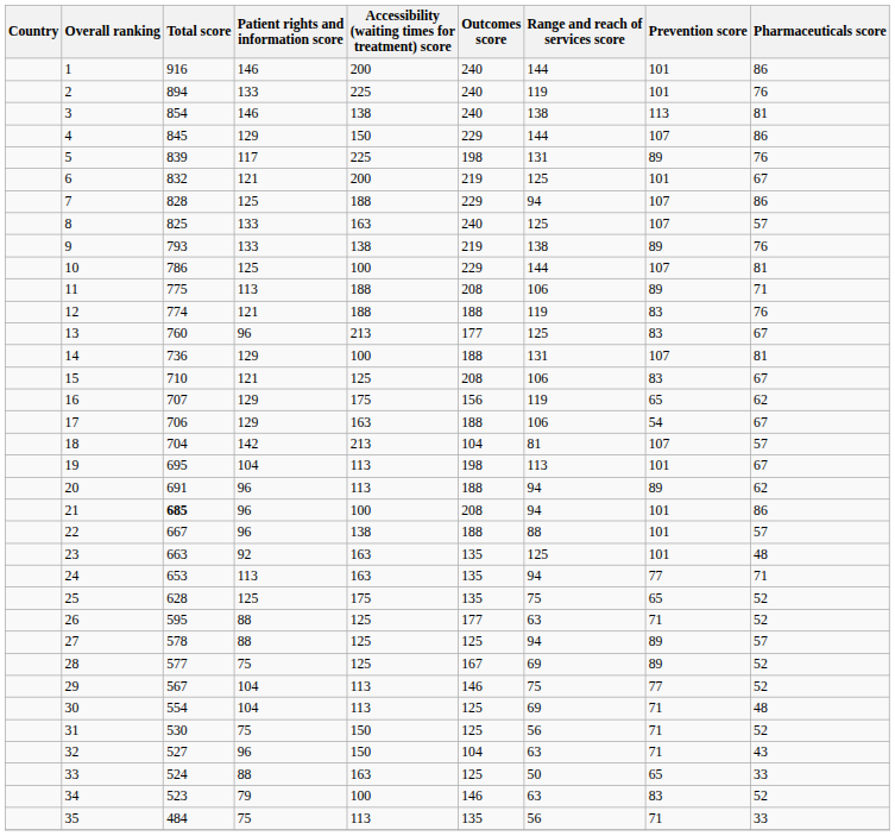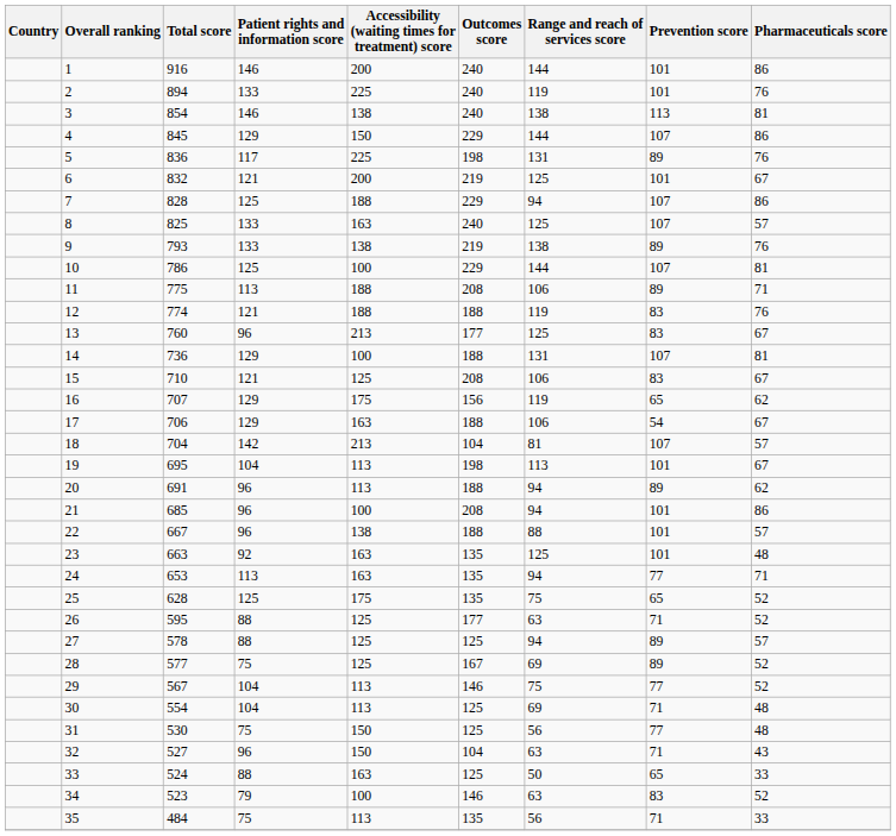 <table class="wikitable sortable">
 <tr>
 <th>Country</th>
 <th>Overall ranking</th>
 <th>Total score</th>
 <th>Patient rights and<br> information score</th>
 <th>Accessibility<br> (waiting times for<br> treatment) score</th>
 <th>Outcomes<br> score</th>
 <th>Range and reach of<br> services score</th>
 <th>Prevention score</th>
 <th>Pharmaceuticals score</th>
 </tr>
 <tr>
 <td></td>
 <td>1</td>
 <td>916</td>
 <td>146</td>
 <td>200</td>
 <td>240</td>
 <td>144</td>
 <td>101</td>
 <td>86</td>
 </tr>
 <tr>
 <td></td>
 <td>2</td>
 <td>894</td>
 <td>133</td>
 <td>225</td>
 <td>240</td>
 <td>119</td>
 <td>101</td>
 <td>76</td>
 </tr>
 <tr>
 <td></td>
 <td>3</td>
 <td>854</td>
 <td>146</td>
 <td>138</td>
 <td>240</td>
 <td>138</td>
 <td>113</td>
 <td>81</td>
 </tr>
 <tr>
 <td></td>
 <td>4</td>
 <td>845</td>
 <td>129</td>
 <td>150</td>
 <td>229</td>
 <td>144</td>
 <td>107</td>
 <td>86</td>
 </tr>
 <tr>
 <td></td>
 <td>5</td>
-<td>839</td>
+<td>836</td>
 <td>117</td>
 <td>225</td>
 <td>198</td>
 <td>131</td>
 <td>89</td>
 <td>76</td>
 </tr>
 <tr>
 <td></td>
 <td>6</td>
 <td>832</td>
 <td>121</td>
 <td>200</td>
 <td>219</td>
 <td>125</td>
 <td>101</td>
 <td>67</td>
 </tr>
 <tr>
 <td></td>
 <td>7</td>
 <td>828</td>
 <td>125</td>
 <td>188</td>
 <td>229</td>
 <td>94</td>
 <td>107</td>
 <td>86</td>
 </tr>
 <tr>
 <td></td>
 <td>8</td>
 <td>825</td>
 <td>133</td>
 <td>163</td>
 <td>240</td>
 <td>125</td>
 <td>107</td>
 <td>57</td>
 </tr>
 <tr>
 <td></td>
 <td>9</td>
 <td>793</td>
 <td>133</td>
 <td>138</td>
 <td>219</td>
 <td>138</td>
 <td>89</td>
 <td>76</td>
 </tr>
 <tr>
 <td></td>
 <td>10</td>
 <td>786</td>
 <td>125</td>
 <td>100</td>
 <td>229</td>
 <td>144</td>
 <td>107</td>
 <td>81</td>
 </tr>
 <tr>
 <td></td>
 <td>11</td>
 <td>775</td>
 <td>113</td>
 <td>188</td>
 <td>208</td>
 <td>106</td>
 <td>89</td>
 <td>71</td>
 </tr>
 <tr>
 <td></td>
 <td>12</td>
 <td>774</td>
 <td>121</td>
 <td>188</td>
 <td>188</td>
 <td>119</td>
 <td>83</td>
 <td>76</td>
 </tr>
 <tr>
 <td></td>
 <td>13</td>
 <td>760</td>
 <td>96</td>
 <td>213</td>
 <td>177</td>
 <td>125</td>
 <td>83</td>
 <td>67</td>
 </tr>
 <tr>
 <td></td>
 <td>14</td>
 <td>736</td>
 <td>129</td>
 <td>100</td>
 <td>188</td>
 <td>131</td>
 <td>107</td>
 <td>81</td>
 </tr>
 <tr>
 <td></td>
 <td>15</td>
 <td>710</td>
 <td>121</td>
 <td>125</td>
 <td>208</td>
 <td>106</td>
 <td>83</td>
 <td>67</td>
 </tr>
 <tr>
 <td></td>
 <td>16</td>
 <td>707</td>
 <td>129</td>
 <td>175</td>
 <td>156</td>
 <td>119</td>
 <td>65</td>
 <td>62</td>
 </tr>
 <tr>
 <td></td>
 <td>17</td>
 <td>706</td>
 <td>129</td>
 <td>163</td>
 <td>188</td>
 <td>106</td>
 <td>54</td>
 <td>67</td>
 </tr>
 <tr>
 <td></td>
 <td>18</td>
 <td>704</td>
 <td>142</td>
 <td>213</td>
 <td>104</td>
 <td>81</td>
 <td>107</td>
 <td>57</td>
 </tr>
 <tr>
 <td></td>
 <td>19</td>
 <td>695</td>
 <td>104</td>
 <td>113</td>
 <td>198</td>
 <td>113</td>
 <td>101</td>
 <td>67</td>
 </tr>
 <tr>
 <td></td>
 <td>20</td>
 <td>691</td>
 <td>96</td>
 <td>113</td>
 <td>188</td>
 <td>94</td>
 <td>89</td>
 <td>62</td>
 </tr>
 <tr>
 <td></td>
 <td>21</td>
-<td><strong>685</strong></td>
+<td>685</td>
 <td>96</td>
 <td>100</td>
 <td>208</td>
 <td>94</td>
 <td>101</td>
 <td>86</td>
 </tr>
 <tr>
 <td></td>
 <td>22</td>
 <td>667</td>
 <td>96</td>
 <td>138</td>
 <td>188</td>
 <td>88</td>
 <td>101</td>
 <td>57</td>
 </tr>
 <tr>
 <td></td>
 <td>23</td>
 <td>663</td>
 <td>92</td>
 <td>163</td>
 <td>135</td>
 <td>125</td>
 <td>101</td>
 <td>48</td>
 </tr>
 <tr>
 <td></td>
 <td>24</td>
 <td>653</td>
 <td>113</td>
 <td>163</td>
 <td>135</td>
 <td>94</td>
 <td>77</td>
 <td>71</td>
 </tr>
 <tr>
 <td></td>
 <td>25</td>
 <td>628</td>
 <td>125</td>
 <td>175</td>
 <td>135</td>
 <td>75</td>
 <td>65</td>
 <td>52</td>
 </tr>
 <tr>
 <td></td>
 <td>26</td>
 <td>595</td>
 <td>88</td>
 <td>125</td>
 <td>177</td>
 <td>63</td>
 <td>71</td>
 <td>52</td>
 </tr>
 <tr>
 <td></td>
 <td>27</td>
 <td>578</td>
 <td>88</td>
 <td>125</td>
 <td>125</td>
 <td>94</td>
 <td>89</td>
 <td>57</td>
 </tr>
 <tr>
 <td></td>
 <td>28</td>
 <td>577</td>
 <td>75</td>
 <td>125</td>
 <td>167</td>
 <td>69</td>
 <td>89</td>
 <td>52</td>
 </tr>
 <tr>
 <td></td>
 <td>29</td>
 <td>567</td>
 <td>104</td>
 <td>113</td>
 <td>146</td>
 <td>75</td>
 <td>77</td>
 <td>52</td>
 </tr>
 <tr>
 <td></td>
 <td>30</td>
 <td>554</td>
 <td>104</td>
 <td>113</td>
 <td>125</td>
 <td>69</td>
 <td>71</td>
 <td>48</td>
 </tr>
 <tr>
 <td></td>
 <td>31</td>
 <td>530</td>
 <td>75</td>
 <td>150</td>
 <td>125</td>
 <td>56</td>
-<td>71</td>
-<td>52</td>
+<td>77</td>
+<td>48</td>
 </tr>
 <tr>
 <td></td>
 <td>32</td>
 <td>527</td>
 <td>96</td>
 <td>150</td>
 <td>104</td>
 <td>63</td>
 <td>71</td>
 <td>43</td>
 </tr>
 <tr>
 <td></td>
 <td>33</td>
 <td>524</td>
 <td>88</td>
 <td>163</td>
 <td>125</td>
 <td>50</td>
 <td>65</td>
 <td>33</td>
 </tr>
 <tr>
 <td></td>
 <td>34</td>
 <td>523</td>
 <td>79</td>
 <td>100</td>
 <td>146</td>
 <td>63</td>
 <td>83</td>
 <td>52</td>
 </tr>
 <tr>
 <td></td>
 <td>35</td>
 <td>484</td>
 <td>75</td>
 <td>113</td>
 <td>135</td>
 <td>56</td>
 <td>71</td>
 <td>33</td>
 </tr>
 <tr>
 </tr>
 </table>
